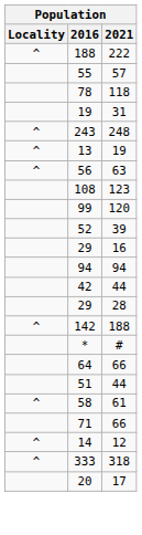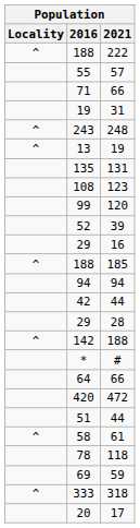 <table class="wikitable" style="text-align:center;">
 <tr>
 <th colspan="3" style="text-align:center;  font-weight:bold">Population</th>
 </tr>
 <tr>
 <th style="text-align:center; background:  font-weight:bold">Locality</th>
 <th style="text-align:center; background:  font-weight:bold"><strong>2016</strong></th>
 <th style="text-align:center; background:  font-weight:bold"><strong>2021</strong></th>
 </tr>
 <tr>
 <td>^</td>
 <td>188</td>
 <td>222</td>
 </tr>
 <tr>
 <td></td>
 <td>55</td>
 <td>57</td>
 </tr>
 <tr>
 <td></td>
-<td>78</td>
-<td>118</td>
+<td>71</td>
+<td>66</td>
 </tr>
 <tr>
 <td></td>
 <td>19</td>
 <td>31</td>
 </tr>
 <tr>
 <td>^</td>
 <td>243</td>
 <td>248</td>
 </tr>
 <tr>
 <td>^</td>
 <td>13</td>
 <td>19</td>
 </tr>
 <tr>
-<td>^</td>
-<td>56</td>
-<td>63</td>
+<td></td>
+<td>135</td>
+<td>131</td>
 </tr>
 <tr>
 <td></td>
 <td>108</td>
 <td>123</td>
 </tr>
 <tr>
 <td></td>
 <td>99</td>
 <td>120</td>
 </tr>
 <tr>
 <td></td>
 <td>52</td>
 <td>39</td>
 </tr>
 <tr>
 <td></td>
 <td>29</td>
 <td>16</td>
+</tr>
+<tr>
+<td>^</td>
+<td>188</td>
+<td>185</td>
 </tr>
 <tr>
 <td></td>
 <td>94</td>
 <td>94</td>
 </tr>
 <tr>
 <td></td>
 <td>42</td>
 <td>44</td>
 </tr>
 <tr>
 <td></td>
 <td>29</td>
 <td>28</td>
 </tr>
 <tr>
 <td>^</td>
 <td>142</td>
 <td>188</td>
 </tr>
 <tr>
 <td></td>
 <td>*</td>
 <td>#</td>
 </tr>
 <tr>
 <td></td>
 <td>64</td>
 <td>66</td>
 </tr>
 <tr>
 <td></td>
+<td>420</td>
+<td>472</td>
+</tr>
+<tr>
+<td></td>
 <td>51</td>
 <td>44</td>
 </tr>
 <tr>
 <td>^</td>
 <td>58</td>
 <td>61</td>
 </tr>
 <tr>
 <td></td>
-<td>71</td>
-<td>66</td>
+<td>78</td>
+<td>118</td>
 </tr>
 <tr>
-<td>^</td>
-<td>14</td>
-<td>12</td>
+<td></td>
+<td>69</td>
+<td>59</td>
 </tr>
 <tr>
 <td>^</td>
 <td>333</td>
 <td>318</td>
 </tr>
 <tr>
 <td></td>
 <td>20</td>
 <td>17</td>
 </tr>
 </table>
